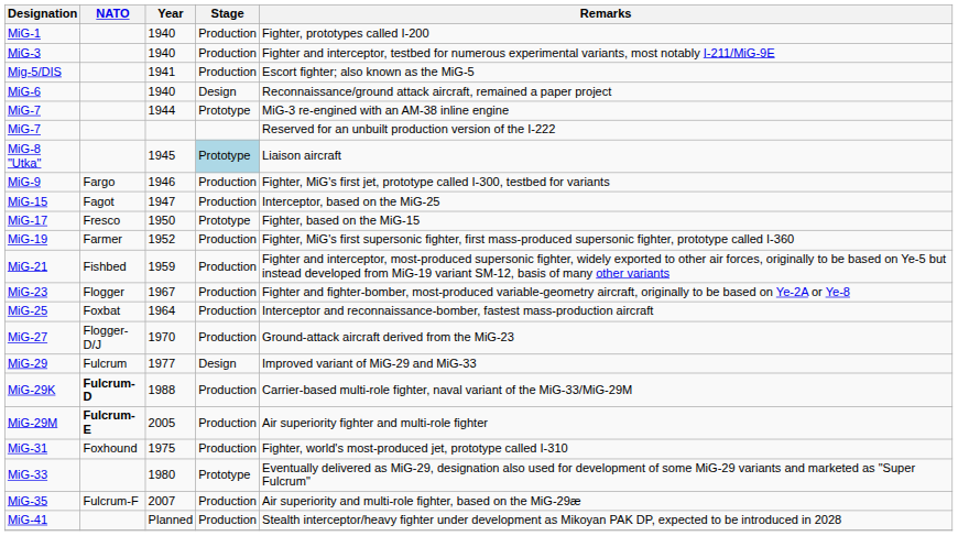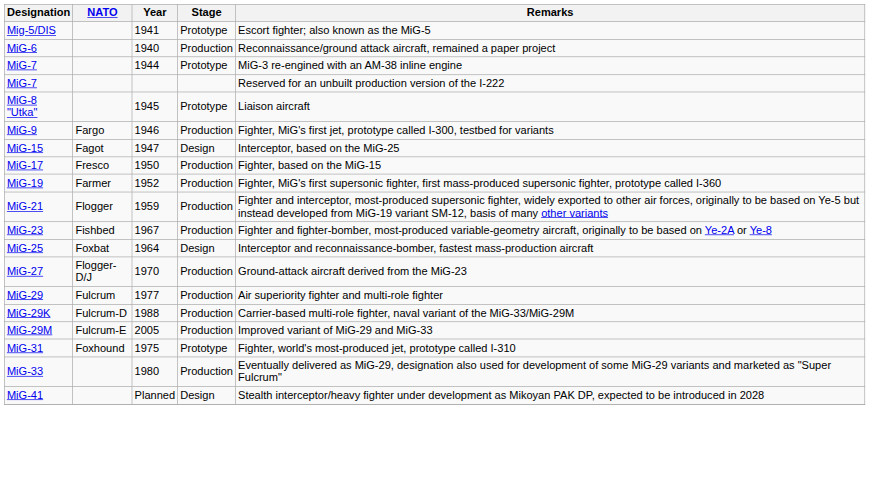 <table class="wikitable sortable">
 <tr style="background:#efefef;">
 <th>Designation</th>
 <th><a href='#'>NATO</a></th>
 <th>Year</th>
 <th>Stage</th>
 <th>Remarks</th>
 </tr>
 <tr>
-<td><a href='#'>MiG-1</a></td>
-<td></td>
-<td>1940</td>
-<td>Production</td>
-<td>Fighter, prototypes called I-200</td>
-</tr>
-<tr>
-<td><a href='#'>MiG-3</a></td>
-<td></td>
-<td>1940</td>
-<td>Production</td>
-<td>Fighter and interceptor, testbed for numerous experimental variants, most notably <a href='#'>I-211/MiG-9E</a></td>
-</tr>
-<tr>
 <td><a href='#'>Mig-5/DIS</a></td>
 <td></td>
 <td>1941</td>
-<td>Production</td>
+<td>Prototype</td>
 <td>Escort fighter; also known as the MiG-5</td>
 </tr>
 <tr>
 <td><a href='#'>MiG-6</a></td>
 <td></td>
 <td>1940</td>
-<td>Design</td>
+<td>Production</td>
 <td>Reconnaissance/ground attack aircraft, remained a paper project</td>
 </tr>
 <tr>
 <td><a href='#'>MiG-7</a></td>
 <td></td>
 <td>1944</td>
 <td>Prototype</td>
 <td>MiG-3 re-engined with an AM-38 inline engine</td>
 </tr>
 <tr>
 <td><a href='#'>MiG-7</a></td>
 <td></td>
 <td></td>
 <td></td>
 <td>Reserved for an unbuilt production version of the I-222</td>
 </tr>
 <tr>
 <td><a href='#'>MiG-8 "Utka"</a></td>
 <td></td>
 <td>1945</td>
-<td style="background: lightblue;">Prototype</td>
+<td>Prototype</td>
 <td>Liaison aircraft</td>
 </tr>
 <tr>
 <td><a href='#'>MiG-9</a></td>
 <td>Fargo</td>
 <td>1946</td>
 <td>Production</td>
 <td>Fighter, MiG's first jet, prototype called I-300, testbed for variants</td>
 </tr>
 <tr>
 <td><a href='#'>MiG-15</a></td>
 <td>Fagot</td>
 <td>1947</td>
-<td>Production</td>
+<td>Design</td>
 <td>Interceptor, based on the MiG-25</td>
 </tr>
 <tr>
 <td><a href='#'>MiG-17</a></td>
 <td>Fresco</td>
 <td>1950</td>
-<td>Prototype</td>
+<td>Production</td>
 <td>Fighter, based on the MiG-15</td>
 </tr>
 <tr>
 <td><a href='#'>MiG-19</a></td>
 <td>Farmer</td>
 <td>1952</td>
 <td>Production</td>
 <td>Fighter, MiG's first supersonic fighter, first mass-produced supersonic fighter, prototype called I-360</td>
 </tr>
 <tr>
 <td><a href='#'>MiG-21</a></td>
-<td>Fishbed</td>
+<td>Flogger</td>
 <td>1959</td>
 <td>Production</td>
 <td>Fighter and interceptor, most-produced supersonic fighter, widely exported to other air forces, originally to be based on Ye-5 but instead developed from MiG-19 variant SM-12, basis of many <a href='#'>other variants</a></td>
 </tr>
 <tr>
 <td><a href='#'>MiG-23</a></td>
-<td>Flogger</td>
+<td>Fishbed</td>
 <td>1967</td>
 <td>Production</td>
 <td>Fighter and fighter-bomber, most-produced variable-geometry aircraft, originally to be based on <a href='#'>Ye-2A</a> or <a href='#'>Ye-8</a></td>
 </tr>
 <tr>
 <td><a href='#'>MiG-25</a></td>
 <td>Foxbat</td>
 <td>1964</td>
-<td>Production</td>
+<td>Design</td>
 <td>Interceptor and reconnaissance-bomber, fastest mass-production aircraft</td>
 </tr>
 <tr>
 <td><a href='#'>MiG-27</a></td>
 <td>Flogger-D/J</td>
 <td>1970</td>
 <td>Production</td>
 <td>Ground-attack aircraft derived from the MiG-23</td>
 </tr>
 <tr>
 <td><a href='#'>MiG-29</a></td>
 <td>Fulcrum</td>
 <td>1977</td>
-<td>Design</td>
-<td>Improved variant of MiG-29 and MiG-33</td>
+<td>Production</td>
+<td>Air superiority fighter and multi-role fighter</td>
 </tr>
 <tr>
 <td><a href='#'>MiG-29K</a></td>
-<td><strong>Fulcrum-D</strong></td>
+<td>Fulcrum-D</td>
 <td>1988</td>
 <td>Production</td>
 <td>Carrier-based multi-role fighter, naval variant of the MiG-33/MiG-29M</td>
 </tr>
 <tr>
 <td><a href='#'>MiG-29M</a></td>
-<td><strong>Fulcrum-E</strong></td>
+<td>Fulcrum-E</td>
 <td>2005</td>
 <td>Production</td>
-<td>Air superiority fighter and multi-role fighter</td>
+<td>Improved variant of MiG-29 and MiG-33</td>
 </tr>
 <tr>
 <td><a href='#'>MiG-31</a></td>
 <td>Foxhound</td>
 <td>1975</td>
-<td>Production</td>
+<td>Prototype</td>
 <td>Fighter, world's most-produced jet, prototype called I-310</td>
 </tr>
 <tr>
 <td><a href='#'>MiG-33</a></td>
 <td></td>
 <td>1980</td>
-<td>Prototype</td>
+<td>Production</td>
 <td>Eventually delivered as MiG-29, designation also used for development of some MiG-29 variants and marketed as "Super Fulcrum"</td>
-</tr>
-<tr>
-<td><a href='#'>MiG-35</a></td>
-<td>Fulcrum-F</td>
-<td>2007</td>
-<td>Production</td>
-<td>Air superiority and multi-role fighter, based on the MiG-29æ</td>
 </tr>
 <tr>
 <td><a href='#'>MiG-41</a></td>
 <td></td>
 <td>Planned</td>
-<td>Production</td>
+<td>Design</td>
 <td>Stealth interceptor/heavy fighter under development as Mikoyan PAK DP, expected to be introduced in 2028</td>
 </tr>
 <tr>
 </tr>
 </table>
